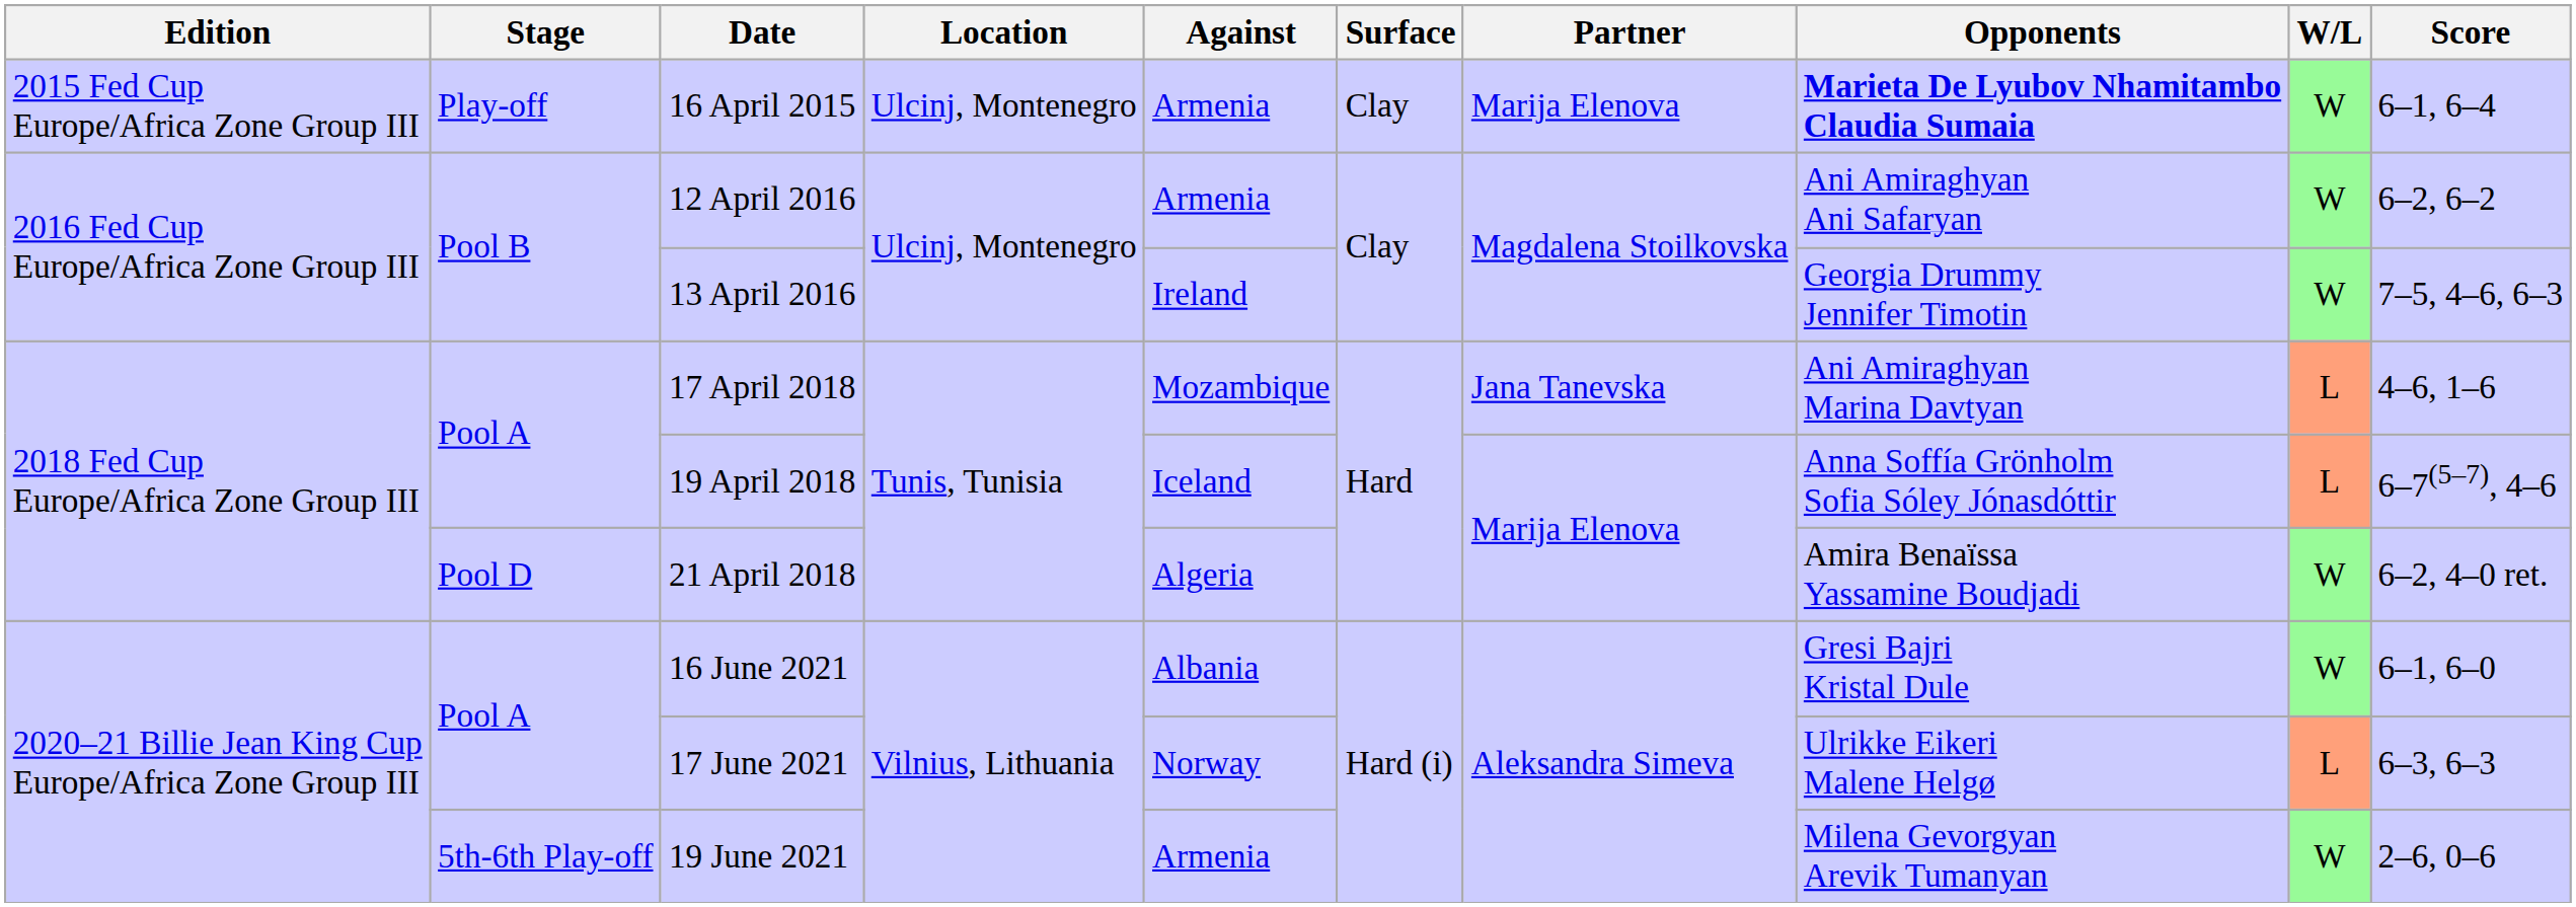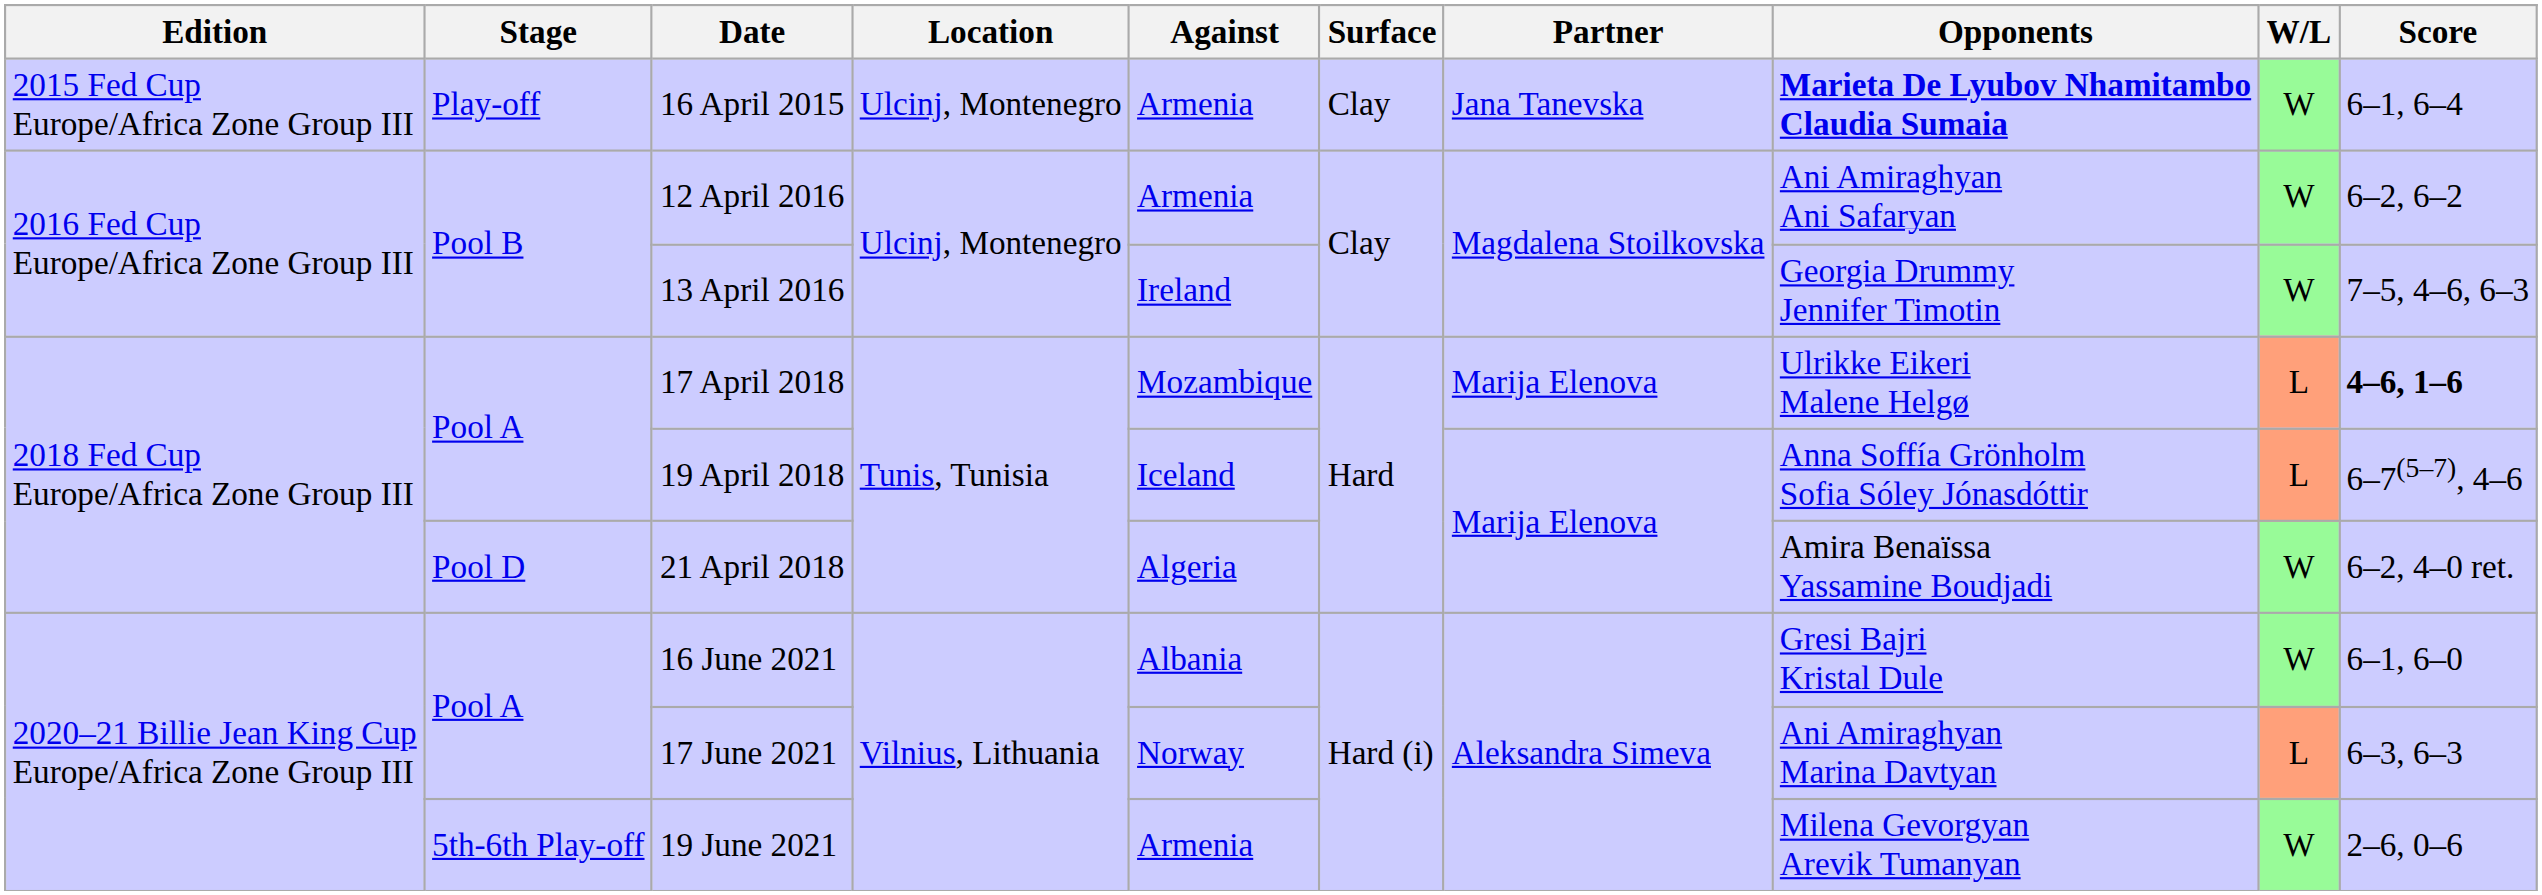 <table class=wikitable style=font-size:97%>
 <tr>
 <th>Edition</th>
 <th>Stage</th>
 <th>Date</th>
 <th>Location</th>
 <th>Against</th>
 <th>Surface</th>
 <th>Partner</th>
 <th>Opponents</th>
 <th>W/L</th>
 <th>Score</th>
 </tr>
 <tr style="background:#CCCCFF;">
 <td><a href='#'>2015 Fed Cup</a> <br> Europe/Africa Zone Group III</td>
 <td><a href='#'>Play-off</a></td>
 <td>16 April 2015</td>
 <td><a href='#'>Ulcinj</a>, Montenegro</td>
 <td> <a href='#'>Armenia</a></td>
 <td>Clay</td>
-<td><a href='#'>Marija Elenova</a></td>
+<td><a href='#'>Jana Tanevska</a></td>
 <td><strong><a href='#'>Marieta De Lyubov Nhamitambo</a> <br> <a href='#'>Claudia Sumaia</a></strong></td>
 <td style="text-align:center; background:#98fb98;">W</td>
 <td>6–1, 6–4</td>
 </tr>
 <tr style="background:#CCCCFF;">
 <td rowspan=2><a href='#'>2016 Fed Cup</a> <br> Europe/Africa Zone Group III</td>
 <td rowspan=2><a href='#'>Pool B</a></td>
 <td>12 April 2016</td>
 <td rowspan=2><a href='#'>Ulcinj</a>, Montenegro</td>
 <td> <a href='#'>Armenia</a></td>
 <td rowspan=2>Clay</td>
 <td rowspan=2><a href='#'>Magdalena Stoilkovska</a></td>
 <td><a href='#'>Ani Amiraghyan</a> <br> <a href='#'>Ani Safaryan</a></td>
 <td style="text-align:center; background:#98fb98;">W</td>
 <td>6–2, 6–2</td>
 </tr>
 <tr style="background:#CCCCFF;">
 <td>13 April 2016</td>
 <td> <a href='#'>Ireland</a></td>
 <td><a href='#'>Georgia Drummy</a> <br> <a href='#'>Jennifer Timotin</a></td>
 <td style="text-align:center; background:#98fb98;">W</td>
 <td>7–5, 4–6, 6–3</td>
 </tr>
 <tr style="background:#CCCCFF;">
 <td rowspan=3><a href='#'>2018 Fed Cup</a> <br> Europe/Africa Zone Group III</td>
 <td rowspan=2><a href='#'>Pool A</a></td>
 <td>17 April 2018</td>
 <td rowspan=3><a href='#'>Tunis</a>, Tunisia</td>
 <td> <a href='#'>Mozambique</a></td>
 <td rowspan=3>Hard</td>
-<td><a href='#'>Jana Tanevska</a></td>
-<td><a href='#'>Ani Amiraghyan</a> <br> <a href='#'>Marina Davtyan</a></td>
+<td><a href='#'>Marija Elenova</a></td>
+<td><a href='#'>Ulrikke Eikeri</a> <br> <a href='#'>Malene Helgø</a></td>
 <td style="text-align:center; background:#ffa07a;">L</td>
-<td>4–6, 1–6</td>
+<td><strong>4–6, 1–6</strong></td>
 </tr>
 <tr style="background:#CCCCFF;">
 <td>19 April 2018</td>
 <td> <a href='#'>Iceland</a></td>
 <td rowspan=2><a href='#'>Marija Elenova</a></td>
 <td><a href='#'>Anna Soffía Grönholm</a> <br> <a href='#'>Sofia Sóley Jónasdóttir</a></td>
 <td style="text-align:center; background:#ffa07a;">L</td>
 <td>6–7<sup>(5–7)</sup>, 4–6</td>
 </tr>
 <tr style="background:#CCCCFF;">
 <td><a href='#'>Pool D</a></td>
 <td>21 April 2018</td>
 <td> <a href='#'>Algeria</a></td>
 <td>Amira Benaïssa <br> <a href='#'>Yassamine Boudjadi</a></td>
 <td style="text-align:center; background:#98fb98;">W</td>
 <td>6–2, 4–0 ret.</td>
 </tr>
 <tr style="background:#CCCCFF;">
 <td rowspan=3><a href='#'>2020–21 Billie Jean King Cup</a> <br> Europe/Africa Zone Group III</td>
 <td rowspan=2><a href='#'>Pool A</a></td>
 <td>16 June 2021</td>
 <td rowspan=3><a href='#'>Vilnius</a>, Lithuania</td>
 <td> <a href='#'>Albania</a></td>
 <td rowspan=3>Hard (i)</td>
 <td rowspan=3><a href='#'>Aleksandra Simeva</a></td>
 <td><a href='#'>Gresi Bajri</a> <br> <a href='#'>Kristal Dule</a></td>
 <td style="text-align:center; background:#98fb98;">W</td>
 <td>6–1, 6–0</td>
 </tr>
 <tr style="background:#CCCCFF;">
 <td>17 June 2021</td>
 <td> <a href='#'>Norway</a></td>
-<td><a href='#'>Ulrikke Eikeri</a> <br> <a href='#'>Malene Helgø</a></td>
+<td><a href='#'>Ani Amiraghyan</a> <br> <a href='#'>Marina Davtyan</a></td>
 <td style="text-align:center; background:#ffa07a;">L</td>
 <td>6–3, 6–3</td>
 </tr>
 <tr style="background:#CCCCFF;">
 <td><a href='#'>5th-6th Play-off</a></td>
 <td>19 June 2021</td>
 <td> <a href='#'>Armenia</a></td>
 <td><a href='#'>Milena Gevorgyan</a> <br> <a href='#'>Arevik Tumanyan</a></td>
 <td style="text-align:center; background:#98fb98;">W</td>
 <td>2–6, 0–6</td>
 </tr>
 </table>
